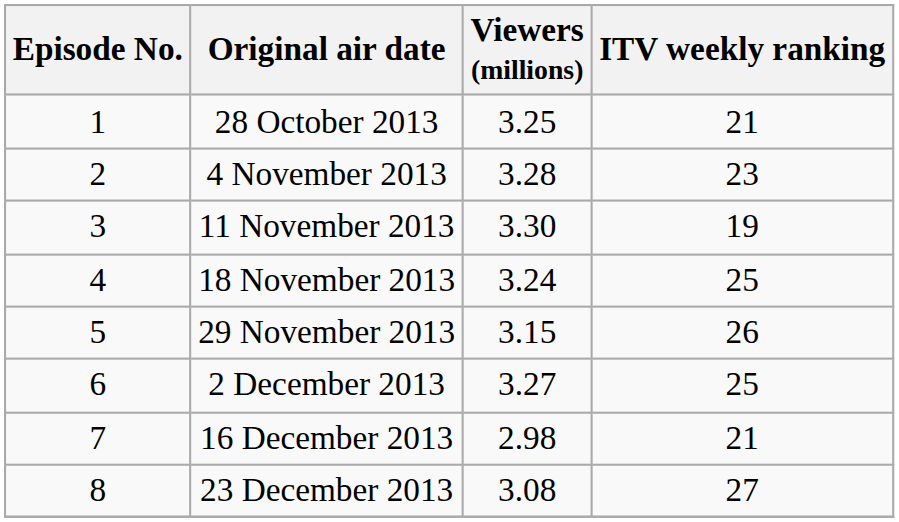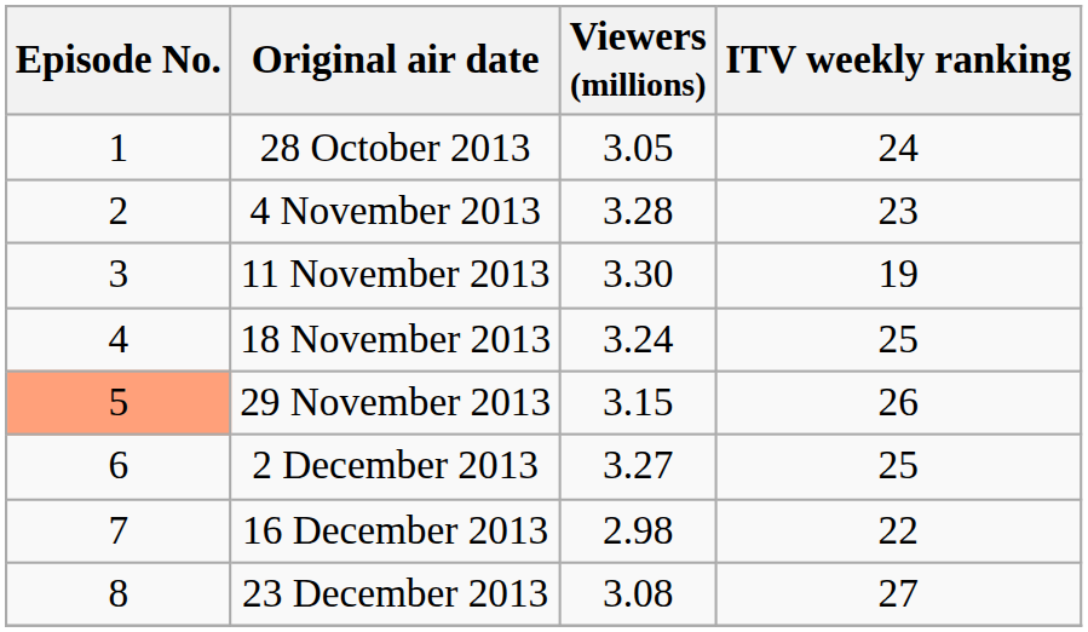 <table class="wikitable" style="text-align:center;">
 <tr>
 <th>Episode No.</th>
 <th>Original air date</th>
 <th>Viewers<br><small>(millions)</small></th>
 <th>ITV weekly ranking</th>
 </tr>
 <tr>
 <td>1</td>
 <td>28 October 2013</td>
-<td>3.25</td>
-<td>21</td>
+<td>3.05</td>
+<td>24</td>
 </tr>
 <tr>
 <td>2</td>
 <td>4 November 2013</td>
 <td>3.28</td>
 <td>23</td>
 </tr>
 <tr>
 <td>3</td>
 <td>11 November 2013</td>
 <td>3.30</td>
 <td>19</td>
 </tr>
 <tr>
 <td>4</td>
 <td>18 November 2013</td>
 <td>3.24</td>
 <td>25</td>
 </tr>
 <tr>
-<td>5</td>
+<td style="background: lightsalmon;">5</td>
 <td>29 November 2013</td>
 <td>3.15</td>
 <td>26</td>
 </tr>
 <tr>
 <td>6</td>
 <td>2 December 2013</td>
 <td>3.27</td>
 <td>25</td>
 </tr>
 <tr>
 <td>7</td>
 <td>16 December 2013</td>
 <td>2.98</td>
-<td>21</td>
+<td>22</td>
 </tr>
 <tr>
 <td>8</td>
 <td>23 December 2013</td>
 <td>3.08</td>
 <td>27</td>
 </tr>
 <tr>
 </tr>
 </table>
